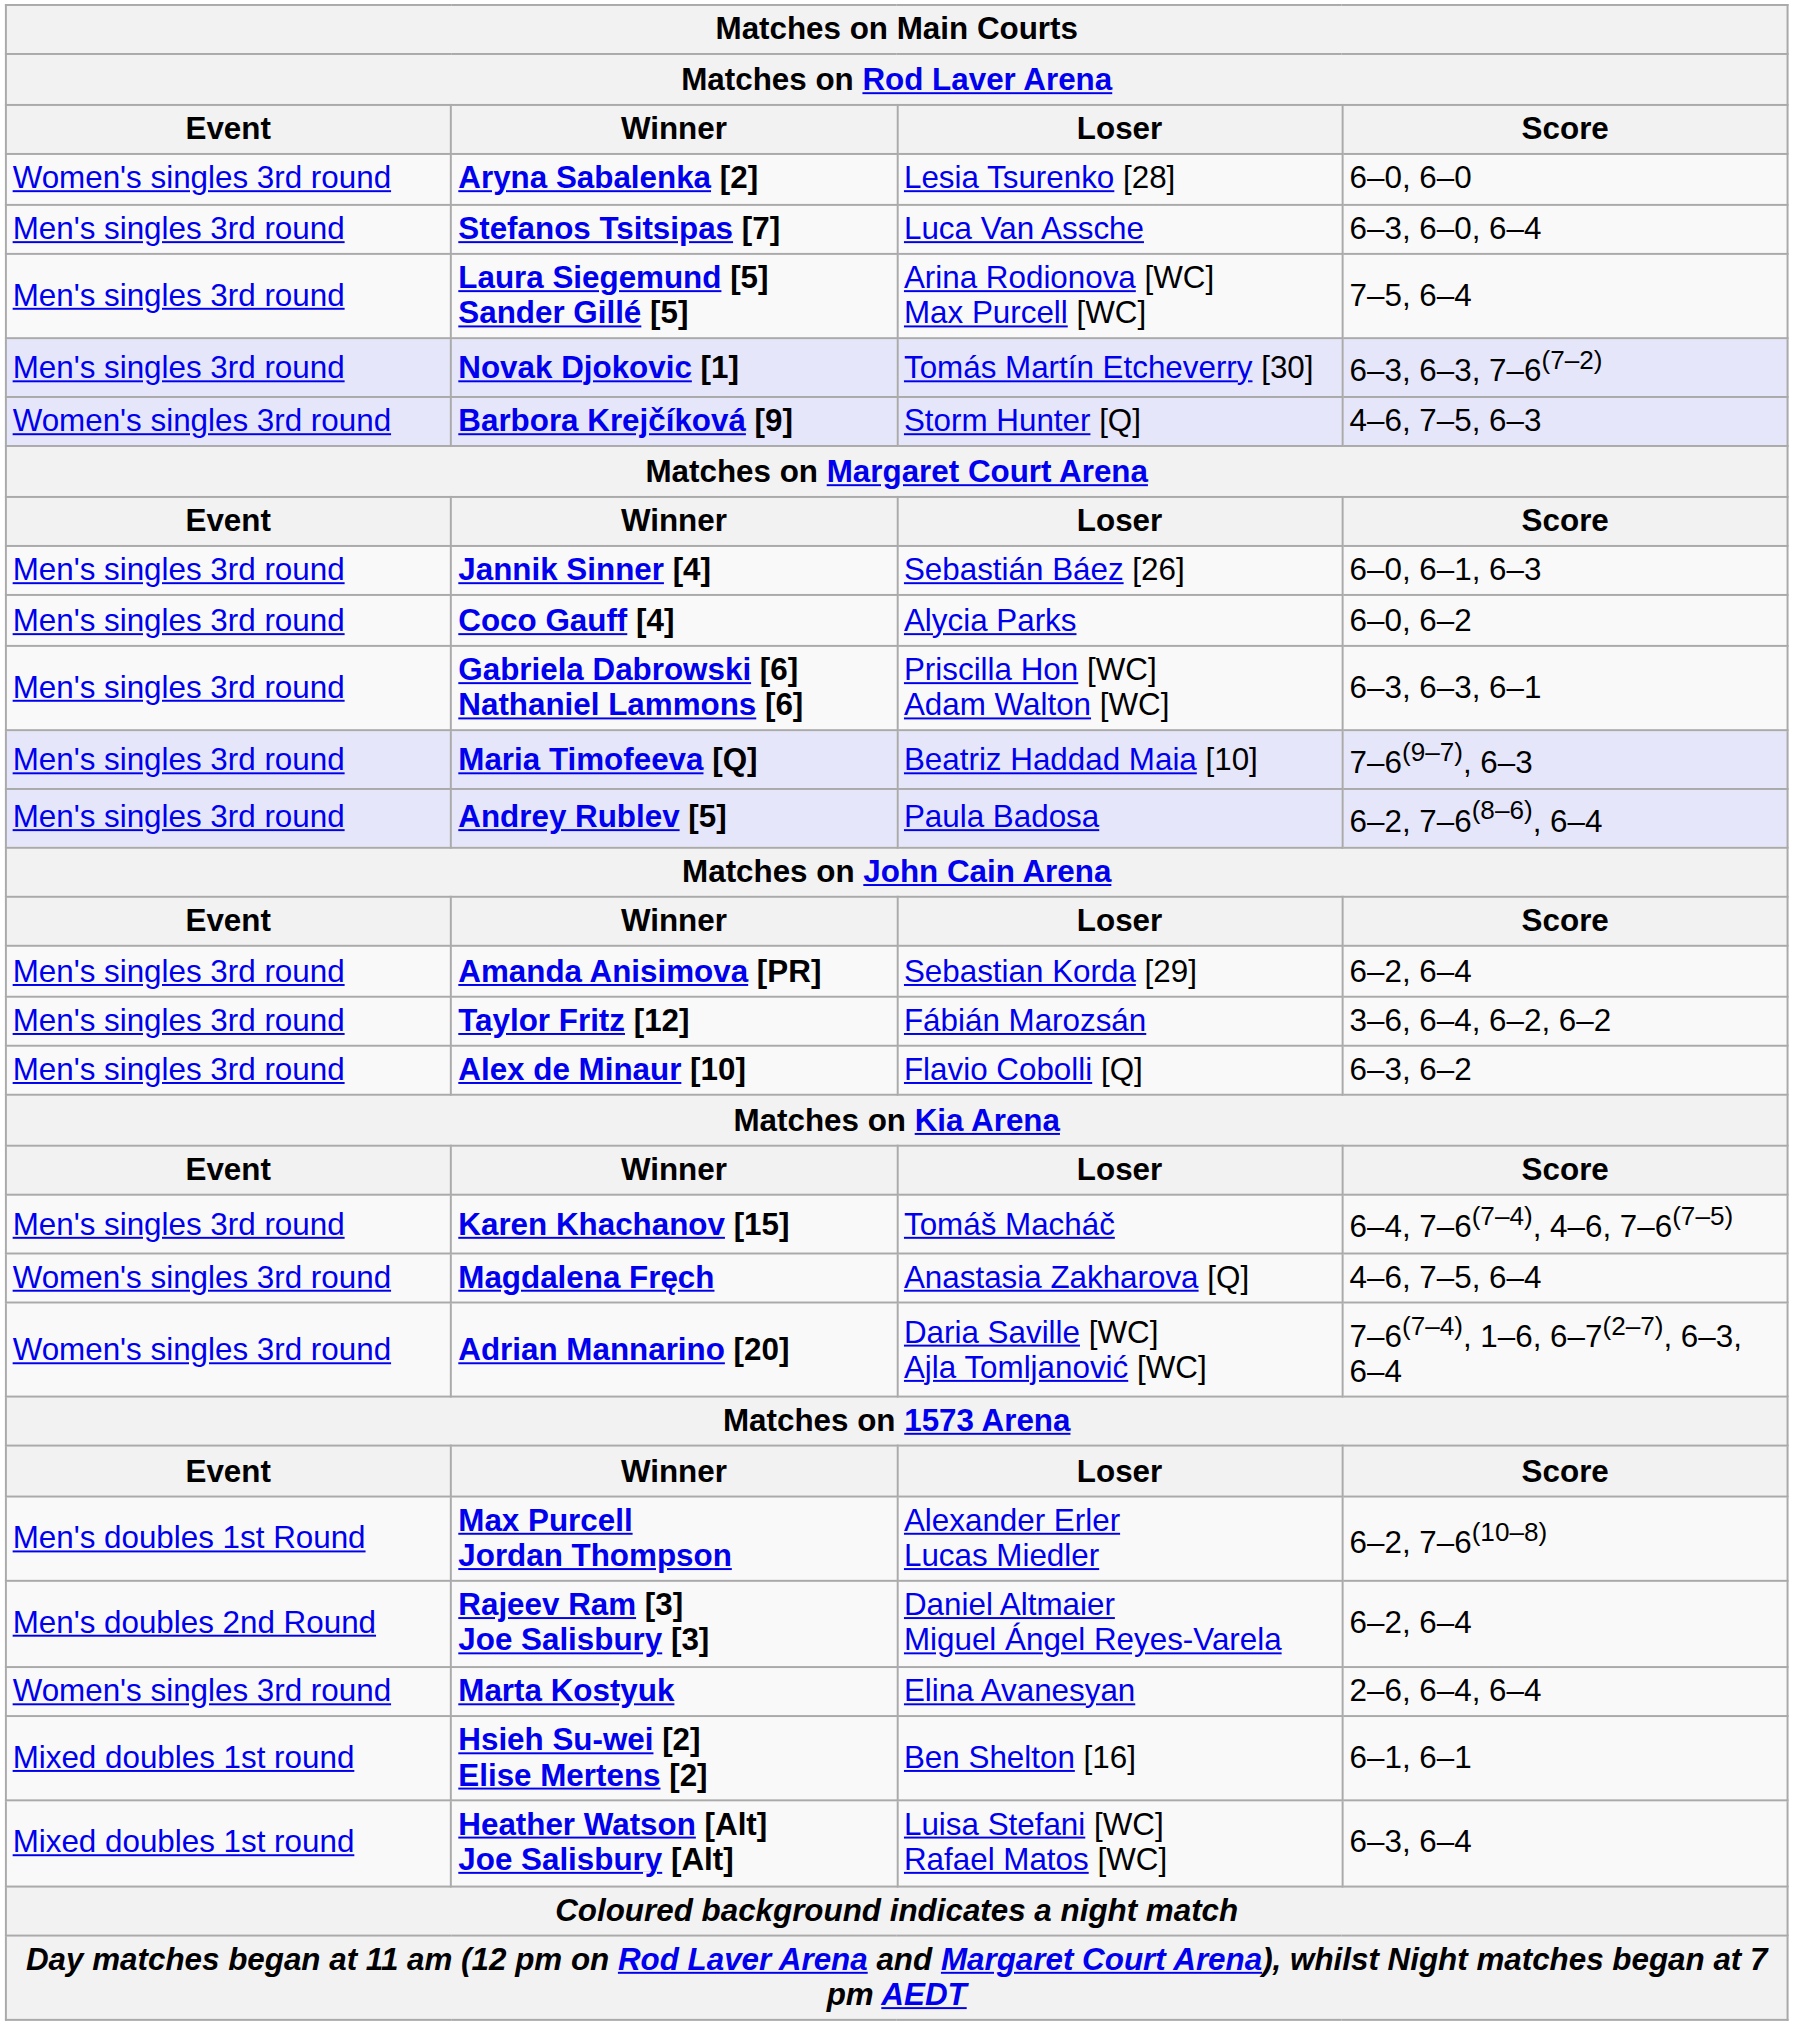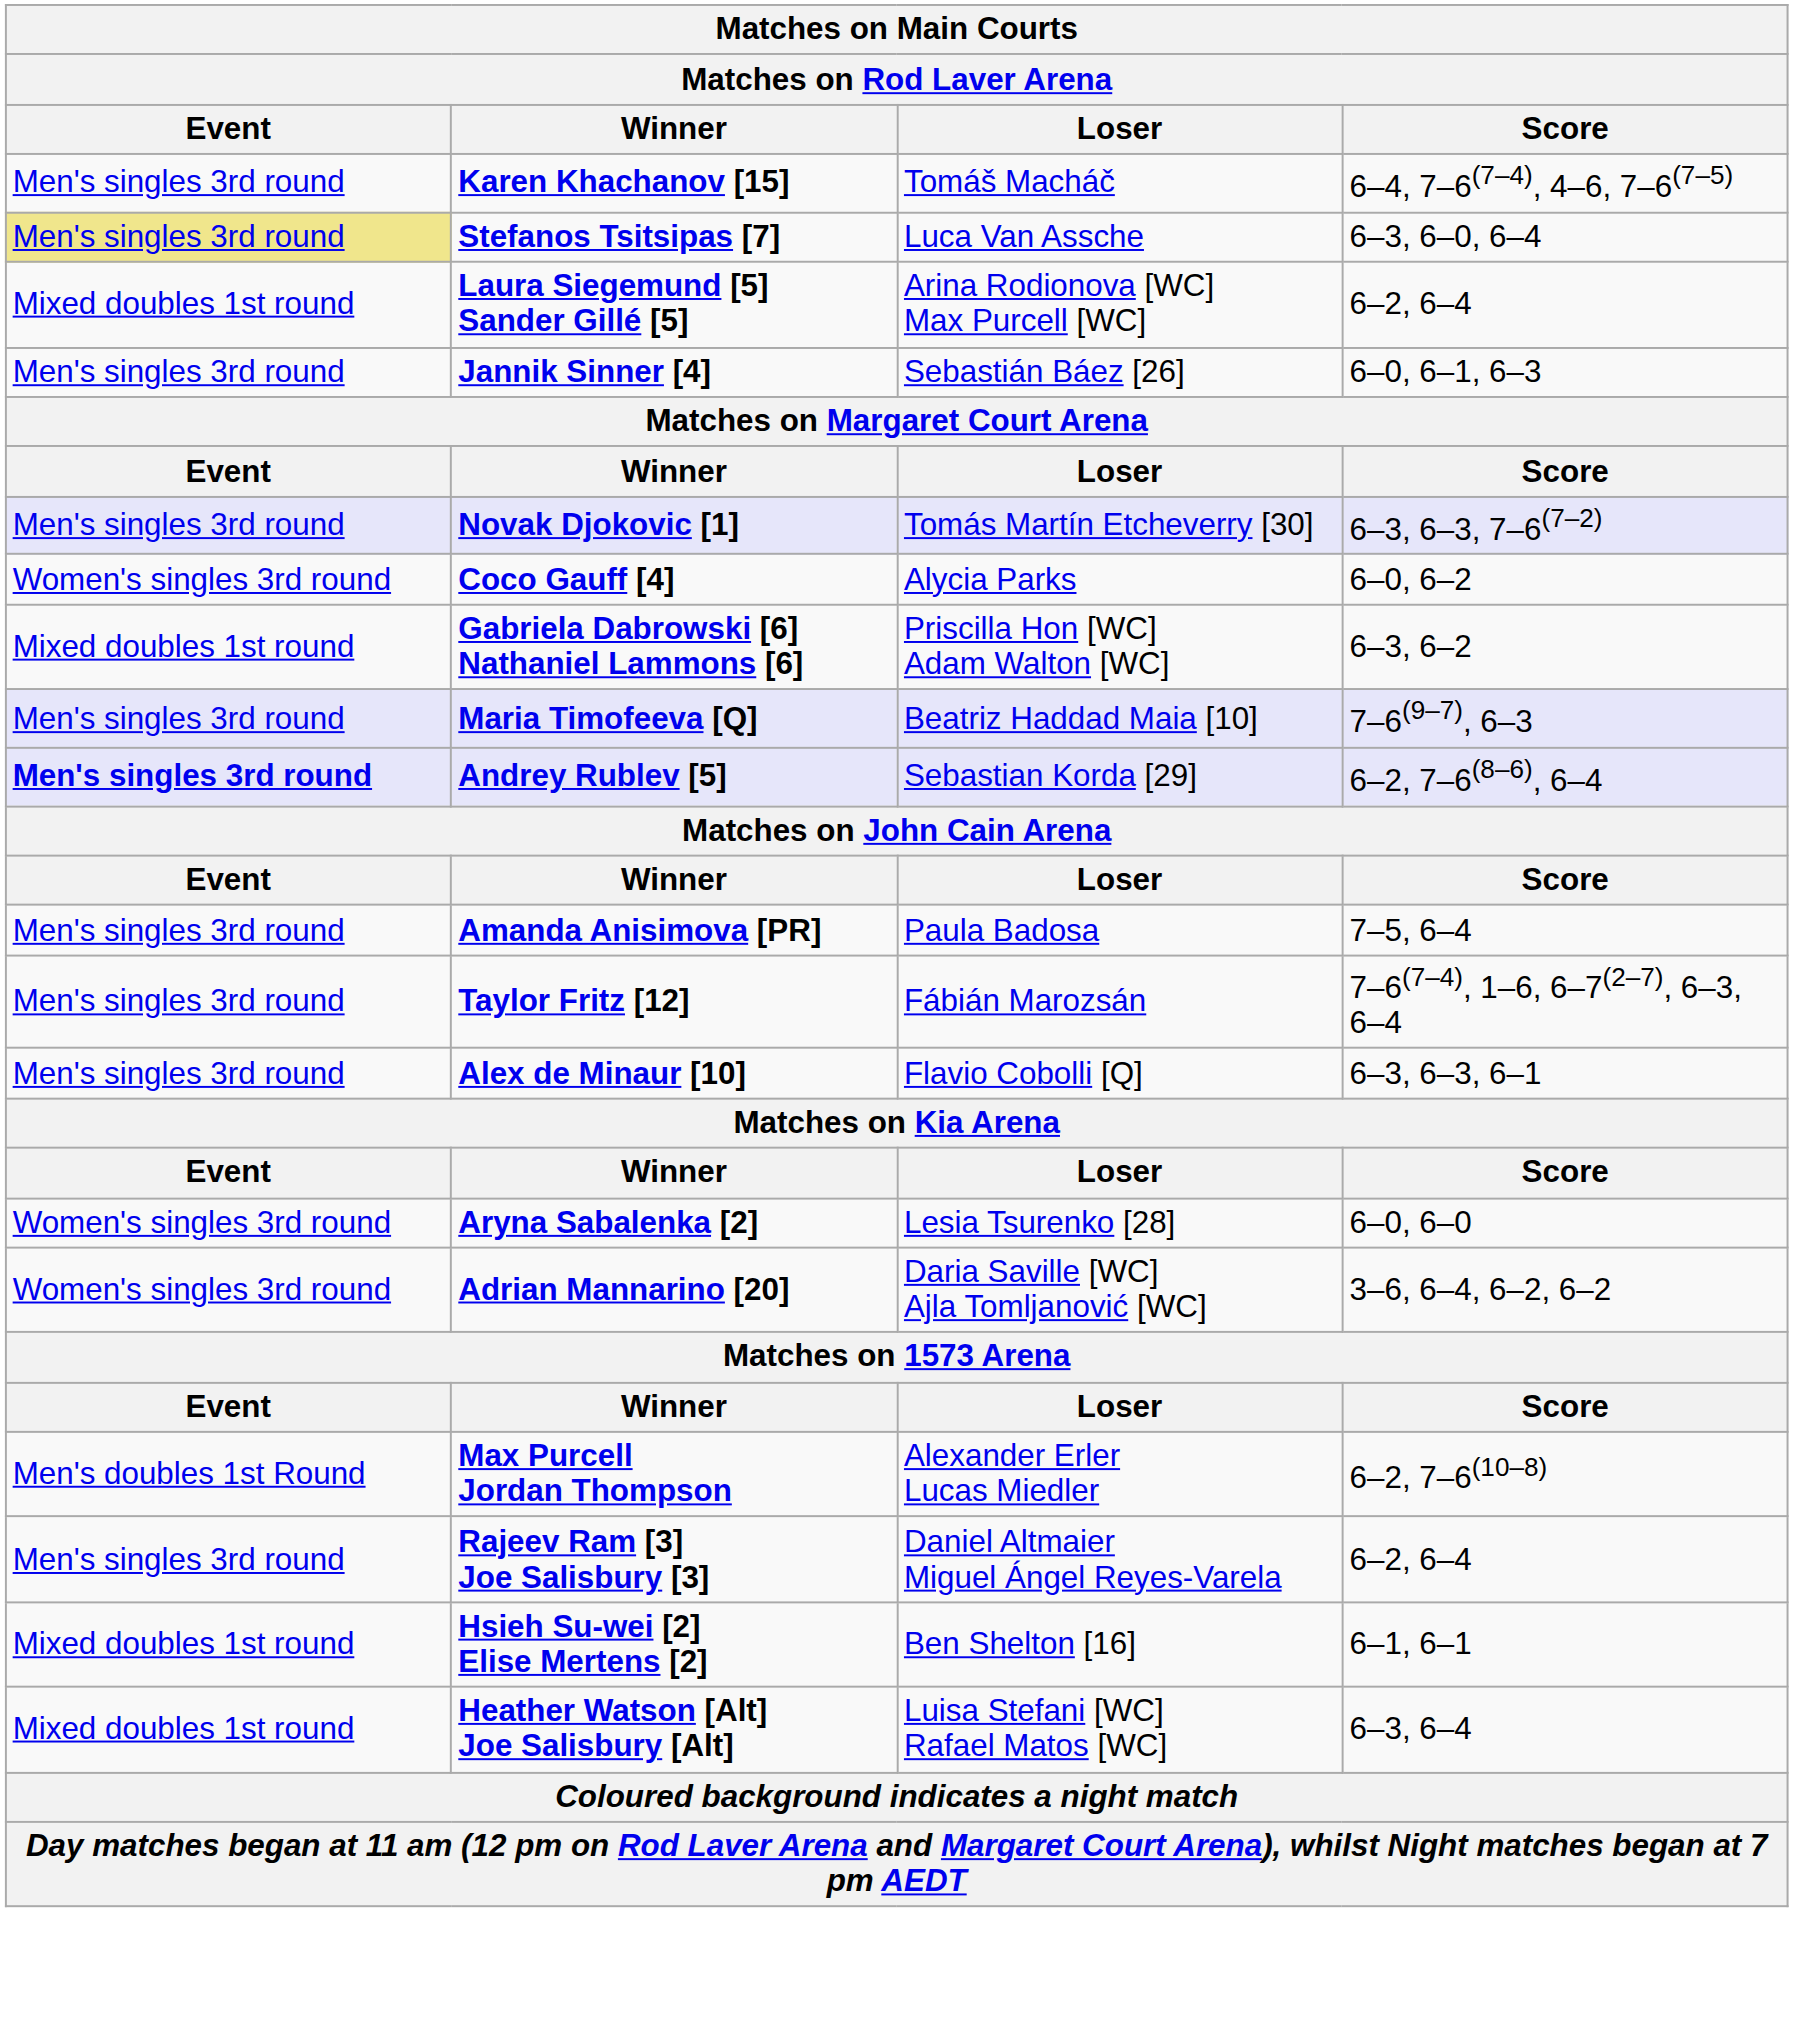 <table class="wikitable collapsible uncollapsed" style="margin:auto;">
 <tr>
 <th colspan=4><strong>Matches on Main Courts</strong></th>
 </tr>
 <tr>
 <th colspan=4><strong>Matches on <a href='#'>Rod Laver Arena</a></strong></th>
 </tr>
 <tr>
 <th style="width:220px;">Event</th>
 <th style="width:220px;">Winner</th>
 <th style="width:220px;">Loser</th>
 <th style="width:220px;">Score</th>
 </tr>
 <tr>
-<td><a href='#'>Women's singles 3rd round</a></td>
-<td><strong> <a href='#'>Aryna Sabalenka</a> [2]</strong></td>
-<td> <a href='#'>Lesia Tsurenko</a> [28]</td>
-<td>6–0, 6–0</td>
+<td><a href='#'>Men's singles 3rd round</a></td>
+<td><strong> <a href='#'>Karen Khachanov</a> [15]</strong></td>
+<td> <a href='#'>Tomáš Macháč</a></td>
+<td>6–4, 7–6<sup>(7–4)</sup>, 4–6, 7–6<sup>(7–5)</sup></td>
 </tr>
 <tr>
-<td><a href='#'>Men's singles 3rd round</a></td>
+<td style="background: khaki;"><a href='#'>Men's singles 3rd round</a></td>
 <td><strong> <a href='#'>Stefanos Tsitsipas</a> [7]</strong></td>
 <td> <a href='#'>Luca Van Assche</a></td>
 <td>6–3, 6–0, 6–4</td>
 </tr>
 <tr>
-<td><a href='#'>Men's singles 3rd round</a></td>
+<td><a href='#'>Mixed doubles 1st round</a></td>
 <td><strong> <a href='#'>Laura Siegemund</a> [5]<br> <a href='#'>Sander Gillé</a> [5]</strong></td>
 <td> <a href='#'>Arina Rodionova</a> [WC]<br> <a href='#'>Max Purcell</a> [WC]</td>
-<td>7–5, 6–4</td>
+<td>6–2, 6–4</td>
 </tr>
-<tr bgcolor=lavender>
+<tr>
 <td><a href='#'>Men's singles 3rd round</a></td>
-<td><strong> <a href='#'>Novak Djokovic</a> [1]</strong></td>
-<td> <a href='#'>Tomás Martín Etcheverry</a> [30]</td>
-<td>6–3, 6–3, 7–6<sup>(7–2)</sup></td>
-</tr>
-<tr bgcolor=lavender>
-<td><a href='#'>Women's singles 3rd round</a></td>
-<td><strong> <a href='#'>Barbora Krejčíková</a> [9]</strong></td>
-<td> <a href='#'>Storm Hunter</a> [Q]</td>
-<td>4–6, 7–5, 6–3</td>
+<td><strong> <a href='#'>Jannik Sinner</a> [4]</strong></td>
+<td> <a href='#'>Sebastián Báez</a> [26]</td>
+<td>6–0, 6–1, 6–3</td>
 </tr>
 <tr>
 <th colspan=4><strong>Matches on <a href='#'>Margaret Court Arena</a></strong></th>
 </tr>
 <tr>
 <th style="width:220px;">Event</th>
 <th style="width:220px;">Winner</th>
 <th style="width:220px;">Loser</th>
 <th style="width:220px;">Score</th>
 </tr>
-<tr>
+<tr bgcolor=lavender>
 <td><a href='#'>Men's singles 3rd round</a></td>
-<td><strong> <a href='#'>Jannik Sinner</a> [4]</strong></td>
-<td> <a href='#'>Sebastián Báez</a> [26]</td>
-<td>6–0, 6–1, 6–3</td>
+<td><strong> <a href='#'>Novak Djokovic</a> [1]</strong></td>
+<td> <a href='#'>Tomás Martín Etcheverry</a> [30]</td>
+<td>6–3, 6–3, 7–6<sup>(7–2)</sup></td>
 </tr>
 <tr>
-<td><a href='#'>Men's singles 3rd round</a></td>
+<td><a href='#'>Women's singles 3rd round</a></td>
 <td><strong> <a href='#'>Coco Gauff</a> [4]</strong></td>
 <td> <a href='#'>Alycia Parks</a></td>
 <td>6–0, 6–2</td>
 </tr>
 <tr>
-<td><a href='#'>Men's singles 3rd round</a></td>
+<td><a href='#'>Mixed doubles 1st round</a></td>
 <td><strong> <a href='#'>Gabriela Dabrowski</a> [6] <br>  <a href='#'>Nathaniel Lammons</a> [6]</strong></td>
 <td> <a href='#'>Priscilla Hon</a> [WC] <br>  <a href='#'>Adam Walton</a> [WC]</td>
-<td>6–3, 6–3, 6–1</td>
+<td>6–3, 6–2</td>
 </tr>
 <tr bgcolor=lavender>
 <td><a href='#'>Men's singles 3rd round</a></td>
 <td><strong> <a href='#'>Maria Timofeeva</a> [Q]</strong></td>
 <td> <a href='#'>Beatriz Haddad Maia</a> [10]</td>
 <td>7–6<sup>(9–7)</sup>, 6–3</td>
 </tr>
 <tr bgcolor=lavender>
-<td><a href='#'>Men's singles 3rd round</a></td>
+<td><strong><a href='#'>Men's singles 3rd round</a></strong></td>
 <td><strong> <a href='#'>Andrey Rublev</a> [5]</strong></td>
-<td> <a href='#'>Paula Badosa</a></td>
+<td> <a href='#'>Sebastian Korda</a> [29]</td>
 <td>6–2, 7–6<sup>(8–6)</sup>, 6–4</td>
 </tr>
 <tr>
 <th colspan=4><strong>Matches on <a href='#'>John Cain Arena</a></strong></th>
 </tr>
 <tr>
 <th style="width:220px;">Event</th>
 <th style="width:220px;">Winner</th>
 <th style="width:220px;">Loser</th>
 <th style="width:220px;">Score</th>
 </tr>
 <tr>
 <td><a href='#'>Men's singles 3rd round</a></td>
 <td><strong> <a href='#'>Amanda Anisimova</a> [PR]</strong></td>
-<td> <a href='#'>Sebastian Korda</a> [29]</td>
-<td>6–2, 6–4</td>
+<td> <a href='#'>Paula Badosa</a></td>
+<td>7–5, 6–4</td>
 </tr>
 <tr>
 <td><a href='#'>Men's singles 3rd round</a></td>
 <td><strong> <a href='#'>Taylor Fritz</a> [12]</strong></td>
 <td> <a href='#'>Fábián Marozsán</a></td>
-<td>3–6, 6–4, 6–2, 6–2</td>
+<td>7–6<sup>(7–4)</sup>, 1–6, 6–7<sup>(2–7)</sup>, 6–3, 6–4</td>
 </tr>
 <tr>
 <td><a href='#'>Men's singles 3rd round</a></td>
 <td><strong> <a href='#'>Alex de Minaur</a> [10]</strong></td>
 <td> <a href='#'>Flavio Cobolli</a> [Q]</td>
-<td>6–3, 6–2</td>
+<td>6–3, 6–3, 6–1</td>
 </tr>
 <tr>
 <th colspan=4><strong>Matches on <a href='#'>Kia Arena</a></strong></th>
 </tr>
 <tr>
 <th style="width:220px;">Event</th>
 <th style="width:220px;">Winner</th>
 <th style="width:220px;">Loser</th>
 <th style="width:220px;">Score</th>
 </tr>
 <tr>
-<td><a href='#'>Men's singles 3rd round</a></td>
-<td><strong> <a href='#'>Karen Khachanov</a> [15]</strong></td>
-<td> <a href='#'>Tomáš Macháč</a></td>
-<td>6–4, 7–6<sup>(7–4)</sup>, 4–6, 7–6<sup>(7–5)</sup></td>
-</tr>
-<tr>
 <td><a href='#'>Women's singles 3rd round</a></td>
-<td><strong> <a href='#'>Magdalena Fręch</a></strong></td>
-<td> <a href='#'>Anastasia Zakharova</a> [Q]</td>
-<td>4–6, 7–5, 6–4</td>
+<td><strong> <a href='#'>Aryna Sabalenka</a> [2]</strong></td>
+<td> <a href='#'>Lesia Tsurenko</a> [28]</td>
+<td>6–0, 6–0</td>
 </tr>
 <tr>
 <td><a href='#'>Women's singles 3rd round</a></td>
 <td><strong> <a href='#'>Adrian Mannarino</a> [20]</strong></td>
 <td> <a href='#'>Daria Saville</a> [WC]<br> <a href='#'>Ajla Tomljanović</a> [WC]</td>
-<td>7–6<sup>(7–4)</sup>, 1–6, 6–7<sup>(2–7)</sup>, 6–3, 6–4</td>
+<td>3–6, 6–4, 6–2, 6–2</td>
 </tr>
 <tr>
 <th colspan=4><strong>Matches on <a href='#'>1573 Arena</a></strong></th>
 </tr>
 <tr>
 <th style="width:220px;">Event</th>
 <th style="width:220px;">Winner</th>
 <th style="width:220px;">Loser</th>
 <th style="width:220px;">Score</th>
 </tr>
 <tr>
 <td><a href='#'>Men's doubles 1st Round</a></td>
 <td><strong> <a href='#'>Max Purcell</a><br> <a href='#'>Jordan Thompson</a></strong></td>
 <td> <a href='#'>Alexander Erler</a><br> <a href='#'>Lucas Miedler</a></td>
 <td>6–2, 7–6<sup>(10–8)</sup></td>
 </tr>
 <tr>
-<td><a href='#'>Men's doubles 2nd Round</a></td>
+<td><a href='#'>Men's singles 3rd round</a></td>
 <td><strong> <a href='#'>Rajeev Ram</a> [3]<br> <a href='#'>Joe Salisbury</a> [3]</strong></td>
 <td> <a href='#'>Daniel Altmaier</a><br> <a href='#'>Miguel Ángel Reyes-Varela</a></td>
 <td>6–2, 6–4</td>
-</tr>
-<tr>
-<td><a href='#'>Women's singles 3rd round</a></td>
-<td><strong> <a href='#'>Marta Kostyuk</a></strong></td>
-<td> <a href='#'>Elina Avanesyan</a></td>
-<td>2–6, 6–4, 6–4</td>
 </tr>
 <tr>
 <td><a href='#'>Mixed doubles 1st round</a></td>
 <td><strong> <a href='#'>Hsieh Su-wei</a> [2]<br> <a href='#'>Elise Mertens</a> [2]</strong></td>
 <td> <a href='#'>Ben Shelton</a> [16]</td>
 <td>6–1, 6–1</td>
 </tr>
 <tr>
 <td><a href='#'>Mixed doubles 1st round</a></td>
 <td><strong> <a href='#'>Heather Watson</a> [Alt] <br>  <a href='#'>Joe Salisbury</a> [Alt]</strong></td>
 <td> <a href='#'>Luisa Stefani</a> [WC] <br>  <a href='#'>Rafael Matos</a> [WC]</td>
 <td>6–3, 6–4</td>
 </tr>
 <tr>
 <th colspan=4><em>Coloured background indicates a night match</em></th>
 </tr>
 <tr>
 <th colspan=4><em>Day matches began at 11 am (12 pm on <a href='#'>Rod Laver Arena</a> and <a href='#'>Margaret Court Arena</a>), whilst Night matches began at 7 pm <a href='#'>AEDT</a></em></th>
 </tr>
 </table>
